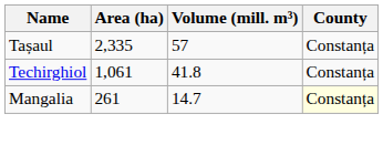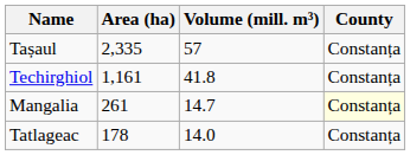 <table class="wikitable sortable">
 <tr>
 <th>Name</th>
 <th>Area (ha)</th>
 <th>Volume (mill. m³)</th>
 <th>County</th>
 </tr>
 <tr>
 <td>Tașaul</td>
 <td>2,335</td>
 <td>57</td>
 <td>Constanța</td>
 </tr>
 <tr>
 <td><a href='#'>Techirghiol</a></td>
-<td>1,061</td>
+<td>1,161</td>
 <td>41.8</td>
 <td>Constanța</td>
 </tr>
 <tr>
 <td>Mangalia</td>
 <td>261</td>
 <td>14.7</td>
 <td style="background: lightyellow;">Constanța</td>
 </tr>
+<tr>
+<td>Tatlageac</td>
+<td>178</td>
+<td>14.0</td>
+<td>Constanța</td>
+</tr>
 </table>
